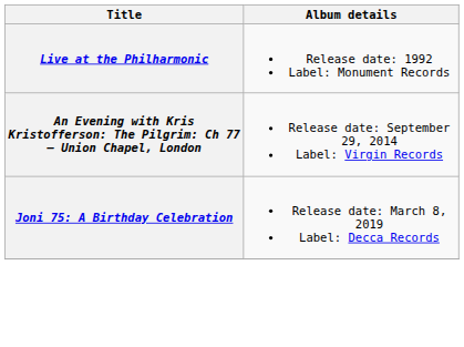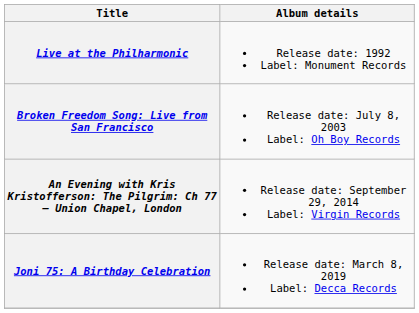 <table class="wikitable plainrowheaders" style="text-align:center;">
 <tr>
 <th style="width:20em;">Title</th>
 <th style="width:18em;">Album details</th>
 </tr>
 <tr>
 <th scope="row"><em><a href='#'>Live at the Philharmonic</a></em></th>
 <td><br><ul><li>Release date: 1992</li><li>Label: Monument Records</li></ul></td>
+</tr>
+<tr>
+<th scope="row"><em><a href='#'>Broken Freedom Song: Live from San Francisco</a></em></th>
+<td><br><ul><li>Release date: July 8, 2003</li><li>Label: <a href='#'>Oh Boy Records</a></li></ul></td>
 </tr>
 <tr>
 <th scope="row"><em>An Evening with Kris Kristofferson: The Pilgrim: Ch 77 – Union Chapel, London</em></th>
 <td><br><ul><li>Release date: September 29, 2014</li><li>Label: <a href='#'>Virgin Records</a></li></ul></td>
 </tr>
 <tr>
 <th scope="row"><em><a href='#'>Joni 75: A Birthday Celebration</a></em></th>
 <td><br><ul><li>Release date: March 8, 2019</li><li>Label: <a href='#'>Decca Records</a></li></ul></td>
 </tr>
 <tr>
 </tr>
 </table>
